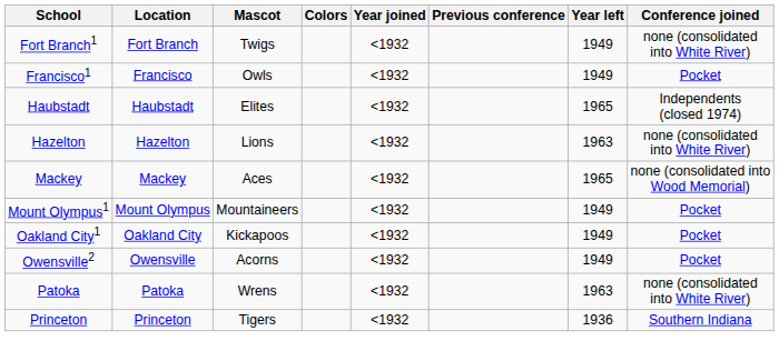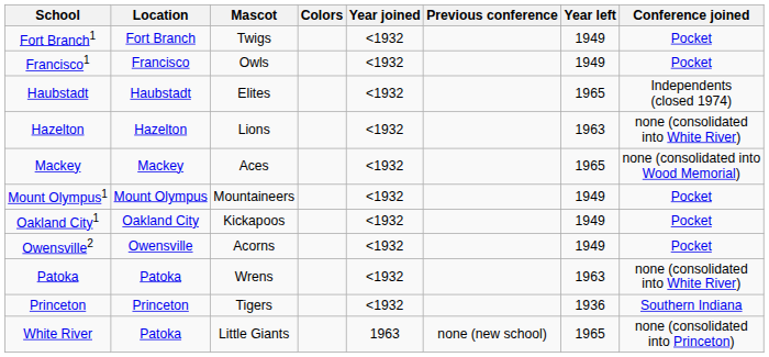 <table class="wikitable" style="text-align:center;">
 <tr>
 <th>School</th>
 <th>Location</th>
 <th>Mascot</th>
 <th>Colors</th>
 <th>Year joined</th>
 <th>Previous conference</th>
 <th>Year left</th>
 <th>Conference joined</th>
 </tr>
 <tr>
 <td><a href='#'>Fort Branch</a><sup>1</sup></td>
 <td><a href='#'>Fort Branch</a></td>
 <td>Twigs</td>
 <td> </td>
 <td><1932</td>
 <td></td>
 <td>1949</td>
-<td>none (consolidated<br>into <a href='#'>White River</a>)</td>
+<td><a href='#'>Pocket</a></td>
 </tr>
 <tr>
 <td><a href='#'>Francisco</a><sup>1</sup></td>
 <td><a href='#'>Francisco</a></td>
 <td>Owls</td>
 <td> </td>
 <td><1932</td>
 <td></td>
 <td>1949</td>
 <td><a href='#'>Pocket</a></td>
 </tr>
 <tr>
 <td><a href='#'>Haubstadt</a></td>
 <td><a href='#'>Haubstadt</a></td>
 <td>Elites</td>
 <td> </td>
 <td><1932</td>
 <td></td>
 <td>1965</td>
 <td>Independents<br>(closed 1974)</td>
 </tr>
 <tr>
 <td><a href='#'>Hazelton</a></td>
 <td><a href='#'>Hazelton</a></td>
 <td>Lions</td>
 <td> </td>
 <td><1932</td>
 <td></td>
 <td>1963</td>
 <td>none (consolidated<br>into <a href='#'>White River</a>)</td>
 </tr>
 <tr>
 <td><a href='#'>Mackey</a></td>
 <td><a href='#'>Mackey</a></td>
 <td>Aces</td>
 <td> </td>
 <td><1932</td>
 <td></td>
 <td>1965</td>
 <td>none (consolidated into<br><a href='#'>Wood Memorial</a>)</td>
 </tr>
 <tr>
 <td><a href='#'>Mount Olympus</a><sup>1</sup></td>
 <td><a href='#'>Mount Olympus</a></td>
 <td>Mountaineers</td>
 <td> </td>
 <td><1932</td>
 <td></td>
 <td>1949</td>
 <td><a href='#'>Pocket</a></td>
 </tr>
 <tr>
 <td><a href='#'>Oakland City</a><sup>1</sup></td>
 <td><a href='#'>Oakland City</a></td>
 <td>Kickapoos</td>
 <td> </td>
 <td><1932</td>
 <td></td>
 <td>1949</td>
 <td><a href='#'>Pocket</a></td>
 </tr>
 <tr>
 <td><a href='#'>Owensville</a><sup>2</sup></td>
 <td><a href='#'>Owensville</a></td>
 <td>Acorns</td>
 <td> </td>
 <td><1932</td>
 <td></td>
 <td>1949</td>
 <td><a href='#'>Pocket</a></td>
 </tr>
 <tr>
 <td><a href='#'>Patoka</a></td>
 <td><a href='#'>Patoka</a></td>
 <td>Wrens</td>
 <td> </td>
 <td><1932</td>
 <td></td>
 <td>1963</td>
 <td>none (consolidated<br>into <a href='#'>White River</a>)</td>
 </tr>
 <tr>
 <td><a href='#'>Princeton</a></td>
 <td><a href='#'>Princeton</a></td>
 <td>Tigers</td>
 <td>  </td>
 <td><1932</td>
 <td></td>
 <td>1936</td>
 <td><a href='#'>Southern Indiana</a></td>
 </tr>
+<tr>
+<td><a href='#'>White River</a></td>
+<td><a href='#'>Patoka</a></td>
+<td>Little Giants</td>
+<td>  </td>
+<td>1963</td>
+<td>none (new school)</td>
+<td>1965</td>
+<td>none (consolidated<br>into <a href='#'>Princeton</a>)</td>
+</tr>
 </table>
